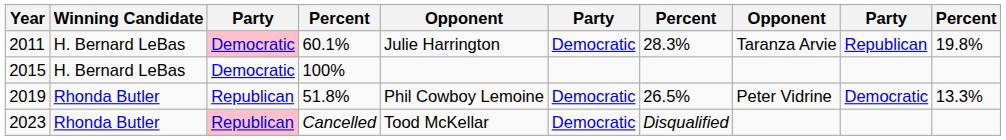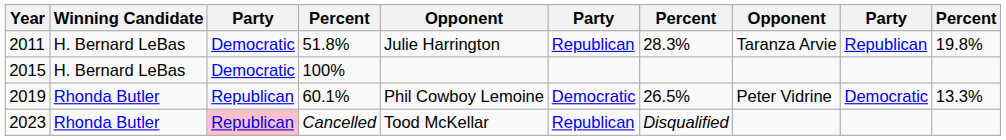 <table class="wikitable" style="margin:0.5em auto; font-size:95%;">
 <tr>
 <th>Year</th>
 <th>Winning Candidate</th>
 <th>Party</th>
 <th>Percent</th>
 <th>Opponent</th>
 <th>Party</th>
 <th>Percent</th>
 <th>Opponent</th>
 <th>Party</th>
 <th>Percent</th>
 </tr>
 <tr>
 <td>2011</td>
 <td>H. Bernard LeBas</td>
-<td style="background: pink;"><a href='#'>Democratic</a></td>
-<td>60.1%</td>
+<td><a href='#'>Democratic</a></td>
+<td>51.8%</td>
 <td>Julie Harrington</td>
-<td><a href='#'>Democratic</a></td>
+<td><a href='#'>Republican</a></td>
 <td>28.3%</td>
 <td>Taranza Arvie</td>
 <td><a href='#'>Republican</a></td>
 <td>19.8%</td>
 </tr>
 <tr>
 <td>2015</td>
 <td>H. Bernard LeBas</td>
 <td><a href='#'>Democratic</a></td>
 <td>100%</td>
 <td></td>
 <td></td>
 <td></td>
 <td></td>
 <td></td>
 <td></td>
 </tr>
 <tr>
 <td>2019</td>
 <td><a href='#'>Rhonda Butler</a></td>
 <td><a href='#'>Republican</a></td>
-<td>51.8%</td>
+<td>60.1%</td>
 <td>Phil Cowboy Lemoine</td>
 <td><a href='#'>Democratic</a></td>
 <td>26.5%</td>
 <td>Peter Vidrine</td>
 <td><a href='#'>Democratic</a></td>
 <td>13.3%</td>
 </tr>
 <tr>
 <td>2023</td>
 <td><a href='#'>Rhonda Butler</a></td>
 <td style="background: pink;"><a href='#'>Republican</a></td>
 <td><em>Cancelled</em></td>
 <td>Tood McKellar</td>
-<td><a href='#'>Democratic</a></td>
+<td><a href='#'>Republican</a></td>
 <td><em>Disqualified</em></td>
 <td></td>
 <td></td>
 <td></td>
 </tr>
 </table>
